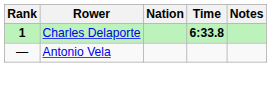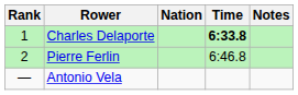 <table class="wikitable sortable" style="text-align:center">
 <tr>
 <th>Rank</th>
 <th>Rower</th>
 <th>Nation</th>
 <th>Time</th>
 <th>Notes</th>
 </tr>
 <tr bgcolor=bbf3bb>
-<td><strong>1</strong></td>
+<td>1</td>
 <td align=left><a href='#'>Charles Delaporte</a></td>
 <td align=left></td>
 <td><strong>6:33.8</strong></td>
+<td></td>
+</tr>
+<tr bgcolor=bbf3bb>
+<td>2</td>
+<td align=left><a href='#'>Pierre Ferlin</a></td>
+<td align=left></td>
+<td>6:46.8</td>
 <td></td>
 </tr>
 <tr>
 <td data-sort-value=3>—</td>
 <td align=left><a href='#'>Antonio Vela</a></td>
 <td align=left></td>
 <td data-sort-value=9:99.9></td>
 <td></td>
 </tr>
 </table>
